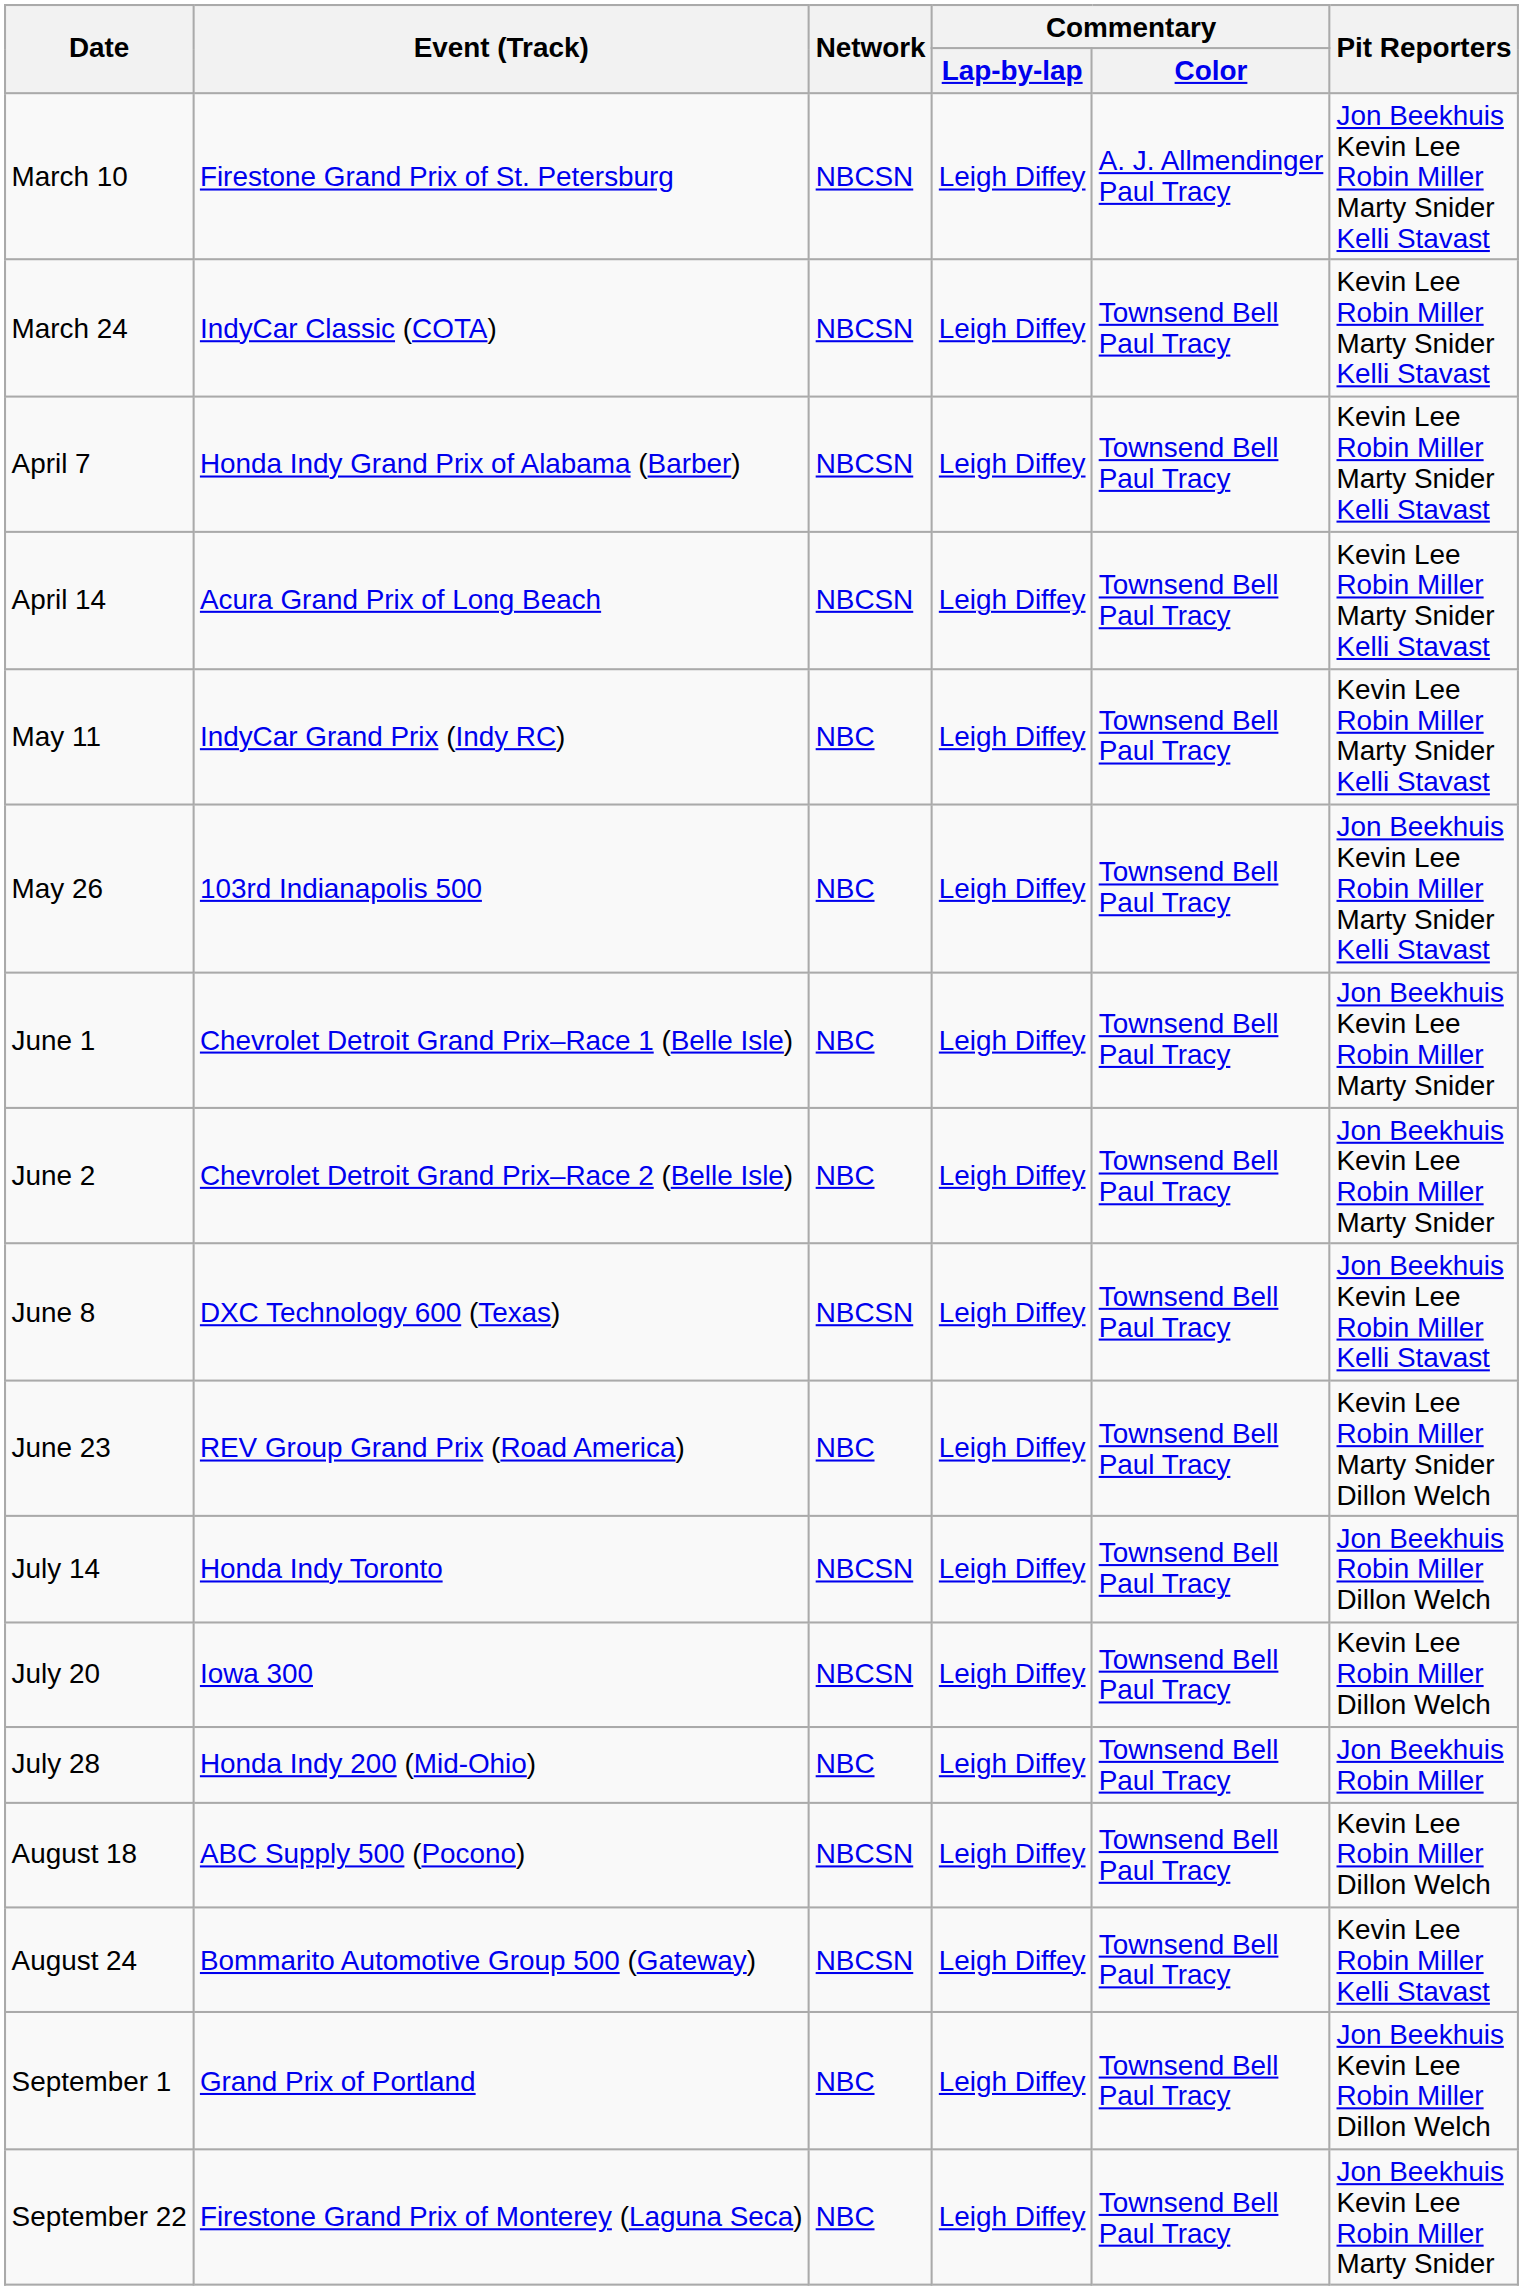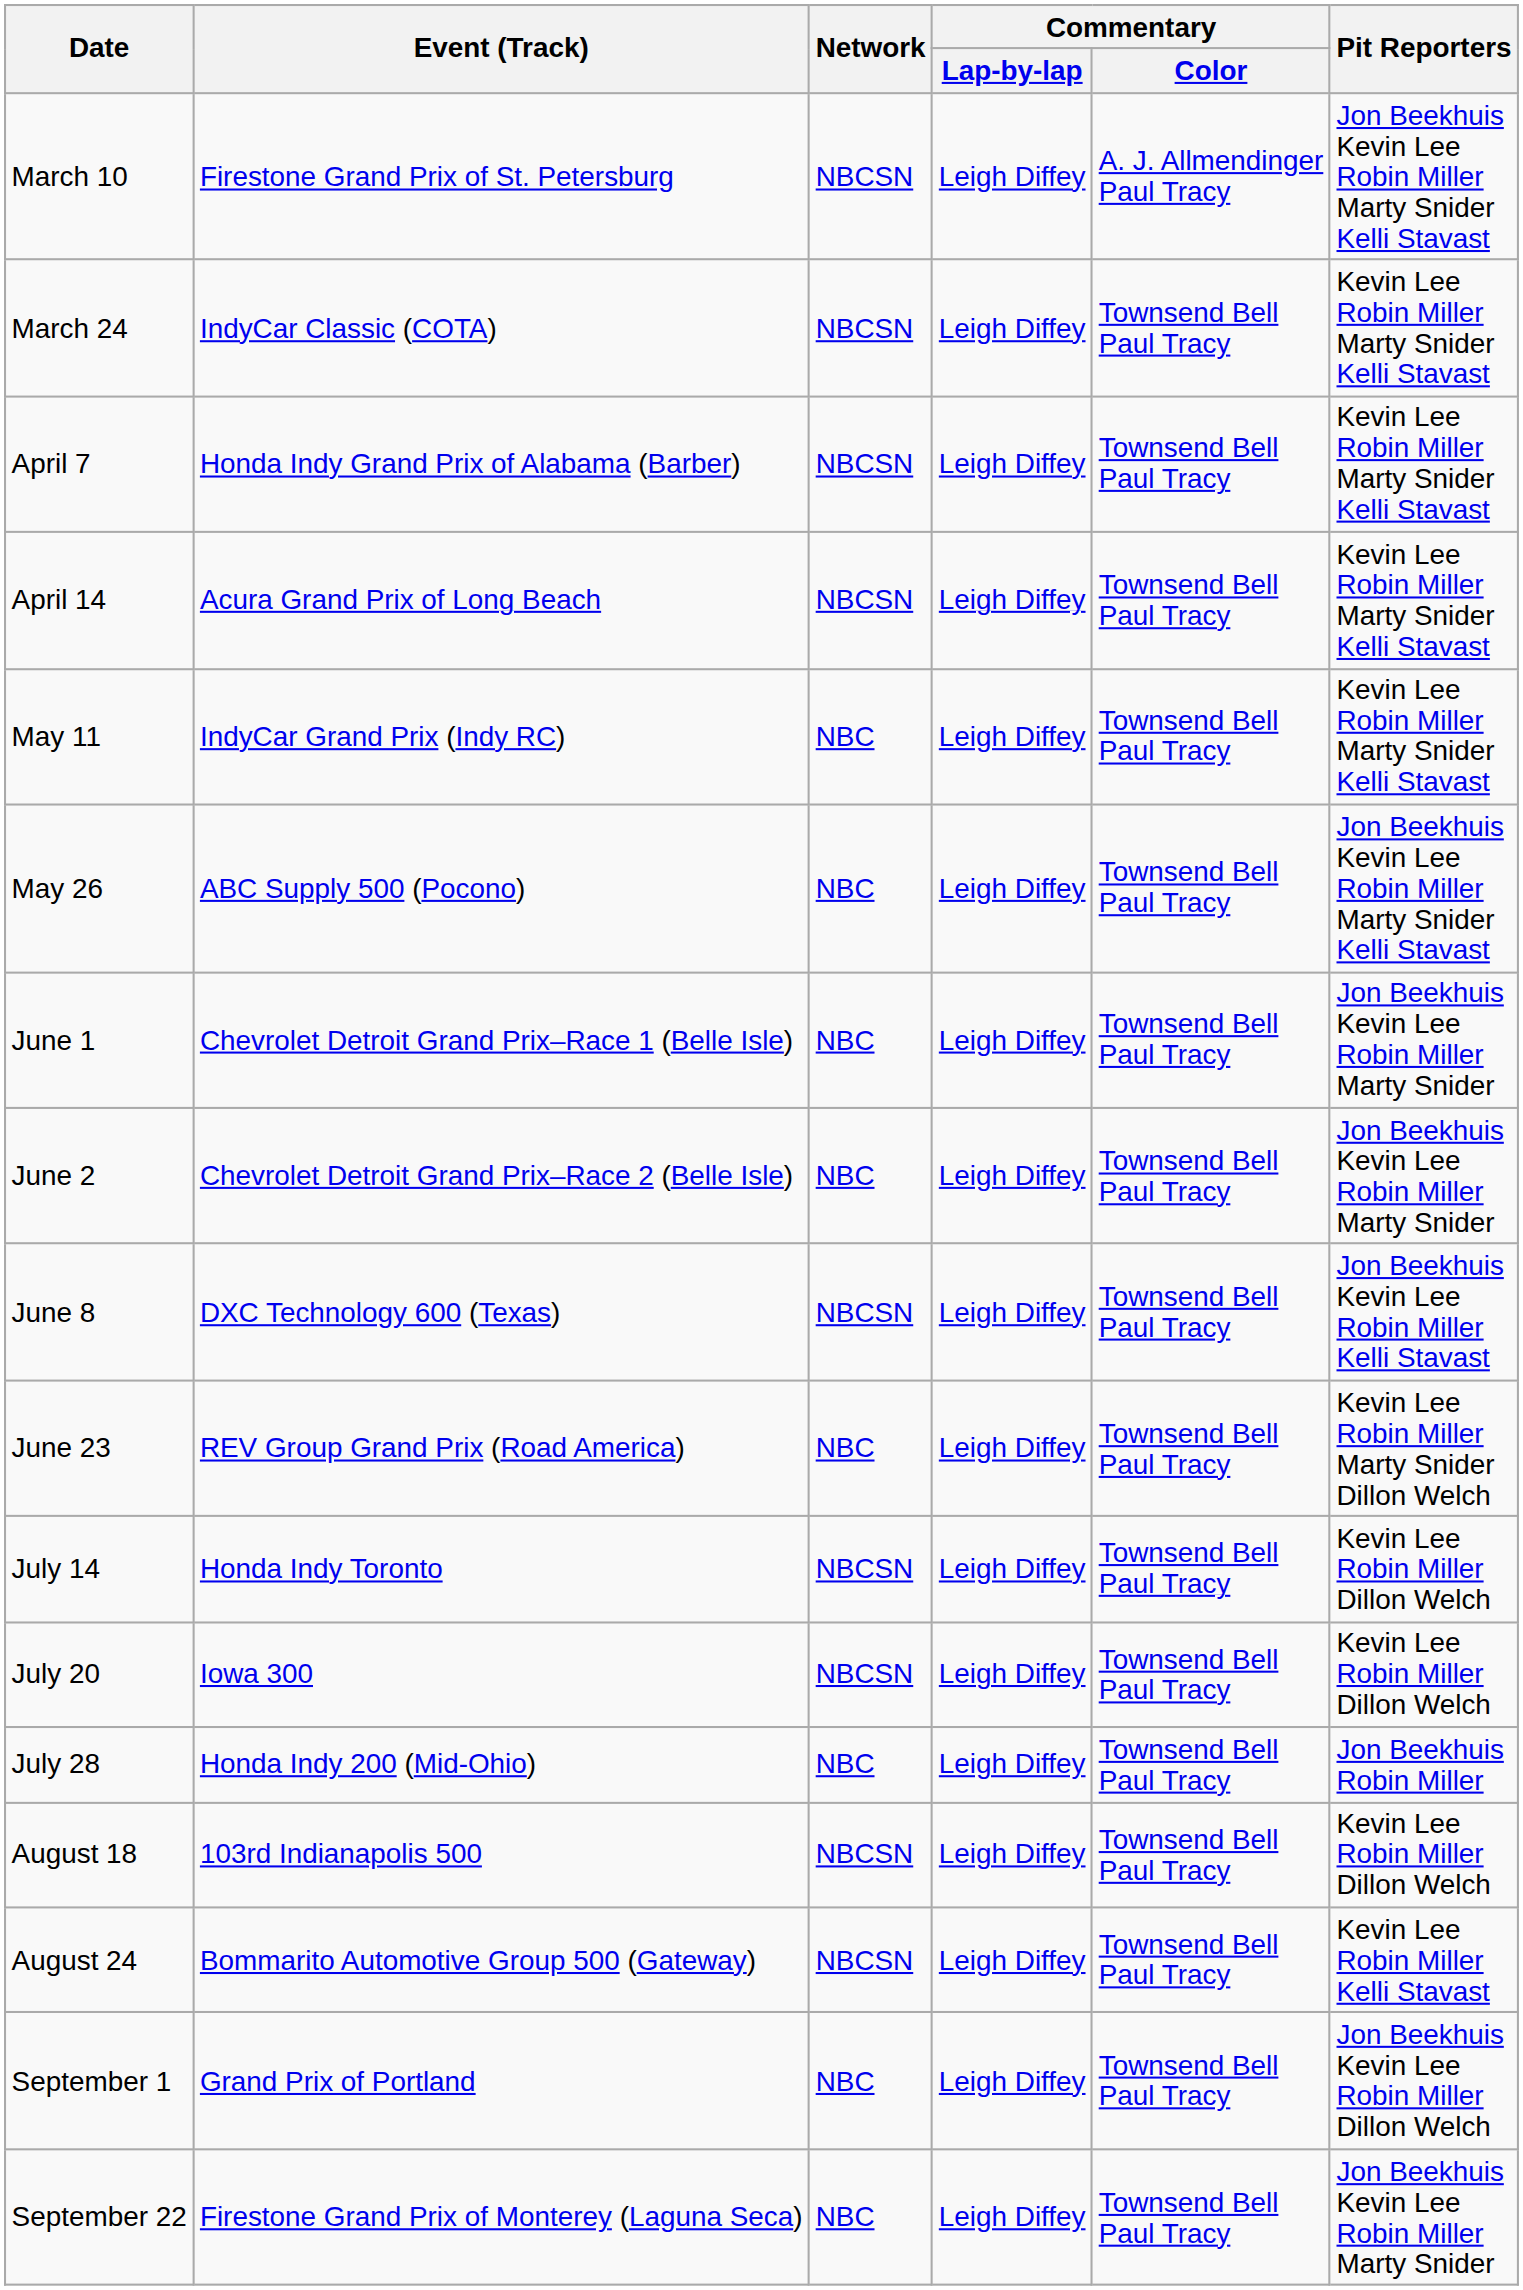 <table class="wikitable" style="font-size: 85%;">
 <tr>
 <th rowspan=2>Date</th>
 <th rowspan=2>Event (Track)</th>
 <th rowspan=2>Network</th>
 <th colspan=2>Commentary</th>
 <th rowspan=2>Pit Reporters</th>
 </tr>
 <tr>
 <th><a href='#'>Lap-by-lap</a></th>
 <th><a href='#'>Color</a></th>
 </tr>
 <tr>
 <td>March 10</td>
 <td><a href='#'>Firestone Grand Prix of St. Petersburg</a></td>
 <td><a href='#'>NBCSN</a></td>
 <td><a href='#'>Leigh Diffey</a></td>
 <td><a href='#'>A. J. Allmendinger</a><br><a href='#'>Paul Tracy</a></td>
 <td><a href='#'>Jon Beekhuis</a><br>Kevin Lee<br><a href='#'>Robin Miller</a><br>Marty Snider<br><a href='#'>Kelli Stavast</a></td>
 </tr>
 <tr>
 <td>March 24</td>
 <td><a href='#'>IndyCar Classic</a> (<a href='#'>COTA</a>)</td>
 <td><a href='#'>NBCSN</a></td>
 <td><a href='#'>Leigh Diffey</a></td>
 <td><a href='#'>Townsend Bell</a><br><a href='#'>Paul Tracy</a></td>
 <td>Kevin Lee<br><a href='#'>Robin Miller</a><br>Marty Snider<br><a href='#'>Kelli Stavast</a></td>
 </tr>
 <tr>
 <td>April 7</td>
 <td><a href='#'>Honda Indy Grand Prix of Alabama</a> (<a href='#'>Barber</a>)</td>
 <td><a href='#'>NBCSN</a></td>
 <td><a href='#'>Leigh Diffey</a></td>
 <td><a href='#'>Townsend Bell</a><br><a href='#'>Paul Tracy</a></td>
 <td>Kevin Lee<br><a href='#'>Robin Miller</a><br>Marty Snider<br><a href='#'>Kelli Stavast</a></td>
 </tr>
 <tr>
 <td>April 14</td>
 <td><a href='#'>Acura Grand Prix of Long Beach</a></td>
 <td><a href='#'>NBCSN</a></td>
 <td><a href='#'>Leigh Diffey</a></td>
 <td><a href='#'>Townsend Bell</a><br><a href='#'>Paul Tracy</a></td>
 <td>Kevin Lee<br><a href='#'>Robin Miller</a><br>Marty Snider<br><a href='#'>Kelli Stavast</a></td>
 </tr>
 <tr>
 <td>May 11</td>
 <td><a href='#'>IndyCar Grand Prix</a> (<a href='#'>Indy RC</a>)</td>
 <td><a href='#'>NBC</a></td>
 <td><a href='#'>Leigh Diffey</a></td>
 <td><a href='#'>Townsend Bell</a><br><a href='#'>Paul Tracy</a></td>
 <td>Kevin Lee<br><a href='#'>Robin Miller</a><br>Marty Snider<br><a href='#'>Kelli Stavast</a></td>
 </tr>
 <tr>
 <td>May 26</td>
-<td><a href='#'>103rd Indianapolis 500</a></td>
+<td><a href='#'>ABC Supply 500</a> (<a href='#'>Pocono</a>)</td>
 <td><a href='#'>NBC</a></td>
 <td><a href='#'>Leigh Diffey</a></td>
 <td><a href='#'>Townsend Bell</a><br><a href='#'>Paul Tracy</a></td>
 <td><a href='#'>Jon Beekhuis</a><br>Kevin Lee<br><a href='#'>Robin Miller</a><br>Marty Snider<br><a href='#'>Kelli Stavast</a></td>
 </tr>
 <tr>
 <td>June 1</td>
 <td><a href='#'>Chevrolet Detroit Grand Prix–Race 1</a> (<a href='#'>Belle Isle</a>)</td>
 <td><a href='#'>NBC</a></td>
 <td><a href='#'>Leigh Diffey</a></td>
 <td><a href='#'>Townsend Bell</a><br><a href='#'>Paul Tracy</a></td>
 <td><a href='#'>Jon Beekhuis</a><br>Kevin Lee<br><a href='#'>Robin Miller</a><br>Marty Snider</td>
 </tr>
 <tr>
 <td>June 2</td>
 <td><a href='#'>Chevrolet Detroit Grand Prix–Race 2</a> (<a href='#'>Belle Isle</a>)</td>
 <td><a href='#'>NBC</a></td>
 <td><a href='#'>Leigh Diffey</a></td>
 <td><a href='#'>Townsend Bell</a><br><a href='#'>Paul Tracy</a></td>
 <td><a href='#'>Jon Beekhuis</a><br>Kevin Lee<br><a href='#'>Robin Miller</a><br>Marty Snider</td>
 </tr>
 <tr>
 <td>June 8</td>
 <td><a href='#'>DXC Technology 600</a> (<a href='#'>Texas</a>)</td>
 <td><a href='#'>NBCSN</a></td>
 <td><a href='#'>Leigh Diffey</a></td>
 <td><a href='#'>Townsend Bell</a><br><a href='#'>Paul Tracy</a></td>
 <td><a href='#'>Jon Beekhuis</a><br>Kevin Lee<br><a href='#'>Robin Miller</a><br><a href='#'>Kelli Stavast</a></td>
 </tr>
 <tr>
 <td>June 23</td>
 <td><a href='#'>REV Group Grand Prix</a> (<a href='#'>Road America</a>)</td>
 <td><a href='#'>NBC</a></td>
 <td><a href='#'>Leigh Diffey</a></td>
 <td><a href='#'>Townsend Bell</a><br><a href='#'>Paul Tracy</a></td>
 <td>Kevin Lee<br><a href='#'>Robin Miller</a><br>Marty Snider<br>Dillon Welch</td>
 </tr>
 <tr>
 <td>July 14</td>
 <td><a href='#'>Honda Indy Toronto</a></td>
 <td><a href='#'>NBCSN</a></td>
 <td><a href='#'>Leigh Diffey</a></td>
 <td><a href='#'>Townsend Bell</a><br><a href='#'>Paul Tracy</a></td>
-<td><a href='#'>Jon Beekhuis</a><br><a href='#'>Robin Miller</a><br>Dillon Welch</td>
+<td>Kevin Lee<br><a href='#'>Robin Miller</a><br>Dillon Welch</td>
 </tr>
 <tr>
 <td>July 20</td>
 <td><a href='#'>Iowa 300</a></td>
 <td><a href='#'>NBCSN</a></td>
 <td><a href='#'>Leigh Diffey</a></td>
 <td><a href='#'>Townsend Bell</a><br><a href='#'>Paul Tracy</a></td>
 <td>Kevin Lee<br><a href='#'>Robin Miller</a><br>Dillon Welch</td>
 </tr>
 <tr>
 <td>July 28</td>
 <td><a href='#'>Honda Indy 200</a> (<a href='#'>Mid-Ohio</a>)</td>
 <td><a href='#'>NBC</a></td>
 <td><a href='#'>Leigh Diffey</a></td>
 <td><a href='#'>Townsend Bell</a><br><a href='#'>Paul Tracy</a></td>
 <td><a href='#'>Jon Beekhuis</a><br><a href='#'>Robin Miller</a></td>
 </tr>
 <tr>
 <td>August 18</td>
-<td><a href='#'>ABC Supply 500</a> (<a href='#'>Pocono</a>)</td>
+<td><a href='#'>103rd Indianapolis 500</a></td>
 <td><a href='#'>NBCSN</a></td>
 <td><a href='#'>Leigh Diffey</a></td>
 <td><a href='#'>Townsend Bell</a><br><a href='#'>Paul Tracy</a></td>
 <td>Kevin Lee<br><a href='#'>Robin Miller</a><br>Dillon Welch</td>
 </tr>
 <tr>
 <td>August 24</td>
 <td><a href='#'>Bommarito Automotive Group 500</a> (<a href='#'>Gateway</a>)</td>
 <td><a href='#'>NBCSN</a></td>
 <td><a href='#'>Leigh Diffey</a></td>
 <td><a href='#'>Townsend Bell</a><br><a href='#'>Paul Tracy</a></td>
 <td>Kevin Lee<br><a href='#'>Robin Miller</a><br><a href='#'>Kelli Stavast</a></td>
 </tr>
 <tr>
 <td>September 1</td>
 <td><a href='#'>Grand Prix of Portland</a></td>
 <td><a href='#'>NBC</a></td>
 <td><a href='#'>Leigh Diffey</a></td>
 <td><a href='#'>Townsend Bell</a><br><a href='#'>Paul Tracy</a></td>
 <td><a href='#'>Jon Beekhuis</a><br>Kevin Lee<br><a href='#'>Robin Miller</a><br>Dillon Welch</td>
 </tr>
 <tr>
 <td>September 22</td>
 <td><a href='#'>Firestone Grand Prix of Monterey</a> (<a href='#'>Laguna Seca</a>)</td>
 <td><a href='#'>NBC</a></td>
 <td><a href='#'>Leigh Diffey</a></td>
 <td><a href='#'>Townsend Bell</a><br><a href='#'>Paul Tracy</a></td>
 <td><a href='#'>Jon Beekhuis</a><br>Kevin Lee<br><a href='#'>Robin Miller</a><br>Marty Snider</td>
 </tr>
 </table>
